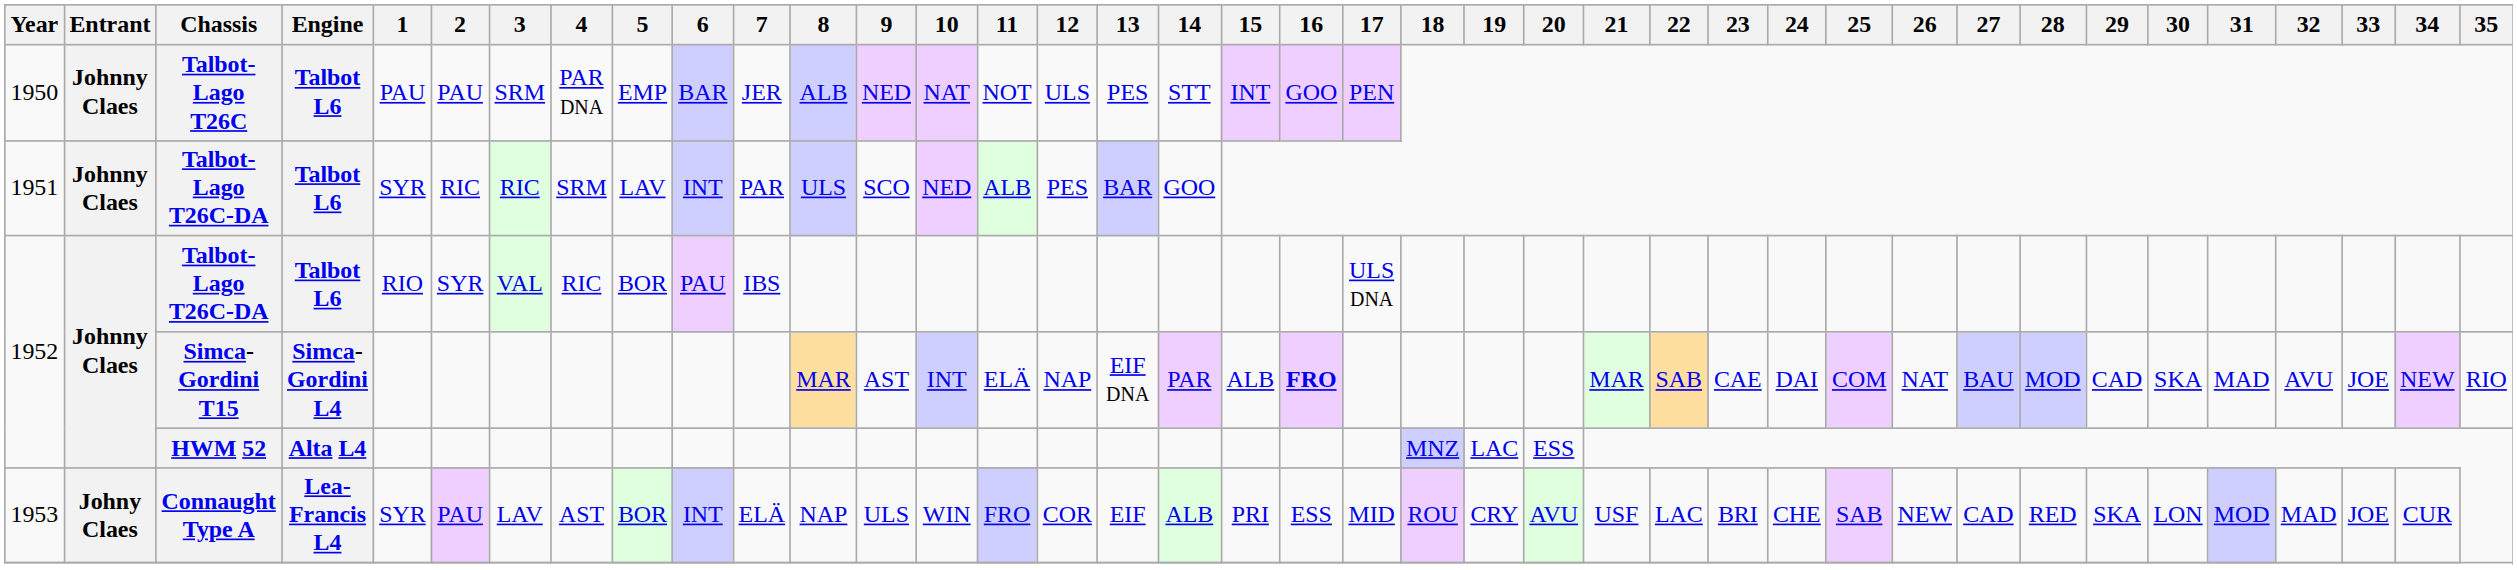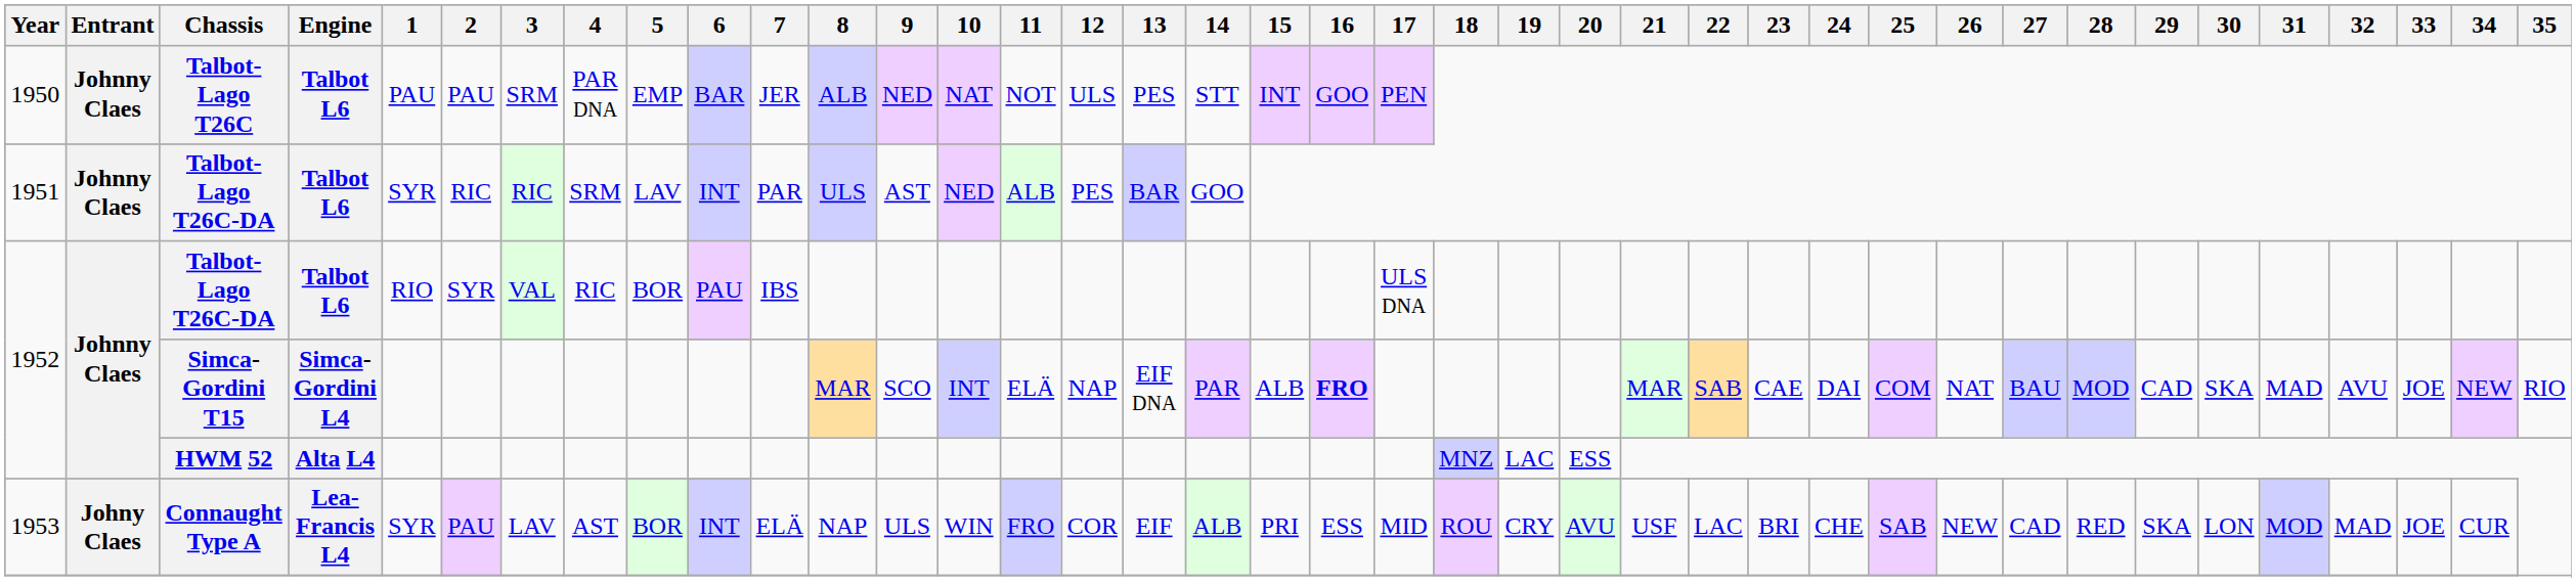 <table class="wikitable" style="text-align:center; font-size:90%">
 <tr>
 <th>Year</th>
 <th>Entrant</th>
 <th>Chassis</th>
 <th>Engine</th>
 <th>1</th>
 <th>2</th>
 <th>3</th>
 <th>4</th>
 <th>5</th>
 <th>6</th>
 <th>7</th>
 <th>8</th>
 <th>9</th>
 <th>10</th>
 <th>11</th>
 <th>12</th>
 <th>13</th>
 <th>14</th>
 <th>15</th>
 <th>16</th>
 <th>17</th>
 <th>18</th>
 <th>19</th>
 <th>20</th>
 <th>21</th>
 <th>22</th>
 <th>23</th>
 <th>24</th>
 <th>25</th>
 <th>26</th>
 <th>27</th>
 <th>28</th>
 <th>29</th>
 <th>30</th>
 <th>31</th>
 <th>32</th>
 <th>33</th>
 <th>34</th>
 <th>35</th>
 </tr>
 <tr>
 <td>1950</td>
 <th>Johnny Claes</th>
 <th><a href='#'>Talbot-Lago</a> <a href='#'>T26C</a></th>
 <th><a href='#'>Talbot</a> <a href='#'>L6</a></th>
 <td><a href='#'>PAU</a></td>
 <td><a href='#'>PAU</a></td>
 <td><a href='#'>SRM</a></td>
 <td><a href='#'>PAR</a><br><small>DNA</small></td>
 <td><a href='#'>EMP</a></td>
 <td style="background:#CFCFFF;"><a href='#'>BAR</a><br></td>
 <td><a href='#'>JER</a></td>
 <td style="background:#CFCFFF;"><a href='#'>ALB</a><br></td>
 <td style="background:#EFCFFF;"><a href='#'>NED</a><br></td>
 <td style="background:#EFCFFF;"><a href='#'>NAT</a><br></td>
 <td><a href='#'>NOT</a></td>
 <td><a href='#'>ULS</a></td>
 <td><a href='#'>PES</a></td>
 <td><a href='#'>STT</a></td>
 <td style="background:#EFCFFF;"><a href='#'>INT</a><br></td>
 <td style="background:#EFCFFF;"><a href='#'>GOO</a><br></td>
 <td style="background:#EFCFFF;"><a href='#'>PEN</a><br></td>
 </tr>
 <tr>
 <td>1951</td>
 <th>Johnny Claes</th>
 <th><a href='#'>Talbot-Lago</a> <a href='#'>T26C-DA</a></th>
 <th><a href='#'>Talbot</a> <a href='#'>L6</a></th>
 <td><a href='#'>SYR</a></td>
 <td><a href='#'>RIC</a></td>
 <td style="background:#DFFFDF;"><a href='#'>RIC</a><br></td>
 <td><a href='#'>SRM</a><br></td>
 <td><a href='#'>LAV</a></td>
 <td style="background:#CFCFFF;"><a href='#'>INT</a><br></td>
 <td><a href='#'>PAR</a></td>
 <td style="background:#CFCFFF;"><a href='#'>ULS</a><br></td>
-<td><a href='#'>SCO</a></td>
+<td><a href='#'>AST</a></td>
 <td style="background:#EFCFFF;"><a href='#'>NED</a><br></td>
 <td style="background:#DFFFDF;"><a href='#'>ALB</a><br></td>
 <td><a href='#'>PES</a></td>
 <td style="background:#CFCFFF;"><a href='#'>BAR</a><br></td>
 <td><a href='#'>GOO</a></td>
 </tr>
 <tr>
 <td rowspan=3>1952</td>
 <th rowspan=3>Johnny Claes</th>
 <th><a href='#'>Talbot-Lago</a> <a href='#'>T26C-DA</a></th>
 <th><a href='#'>Talbot</a> <a href='#'>L6</a></th>
 <td><a href='#'>RIO</a></td>
 <td><a href='#'>SYR</a></td>
 <td style="background:#DFFFDF;"><a href='#'>VAL</a><br></td>
 <td><a href='#'>RIC</a></td>
 <td><a href='#'>BOR</a></td>
 <td style="background:#EFCFFF;"><a href='#'>PAU</a><br></td>
 <td><a href='#'>IBS</a></td>
 <td></td>
 <td></td>
 <td></td>
 <td></td>
 <td></td>
 <td></td>
 <td></td>
 <td></td>
 <td></td>
 <td><a href='#'>ULS</a><br><small>DNA</small></td>
 <td></td>
 <td></td>
 <td></td>
 <td></td>
 <td></td>
 <td></td>
 <td></td>
 <td></td>
 <td></td>
 <td></td>
 <td></td>
 <td></td>
 <td></td>
 <td></td>
 <td></td>
 <td></td>
 <td></td>
 <td></td>
 </tr>
 <tr>
 <th><a href='#'>Simca</a>-<a href='#'>Gordini</a> <a href='#'>T15</a></th>
 <th><a href='#'>Simca</a>-<a href='#'>Gordini</a> <a href='#'>L4</a></th>
 <td></td>
 <td></td>
 <td></td>
 <td></td>
 <td></td>
 <td></td>
 <td></td>
 <td style="background:#FFDF9F;"><a href='#'>MAR</a><br></td>
-<td><a href='#'>AST</a></td>
+<td><a href='#'>SCO</a></td>
 <td style="background:#CFCFFF;"><a href='#'>INT</a><br></td>
 <td><a href='#'>ELÄ</a></td>
 <td><a href='#'>NAP</a></td>
 <td><a href='#'>EIF</a><br><small>DNA</small></td>
 <td style="background:#EFCFFF;"><a href='#'>PAR</a><br></td>
 <td><a href='#'>ALB</a></td>
 <td style="background:#EFCFFF;"><strong><a href='#'>FRO</a></strong><br></td>
 <td></td>
 <td></td>
 <td></td>
 <td></td>
 <td style="background:#DFFFDF;"><a href='#'>MAR</a><br></td>
 <td style="background:#FFDF9F;"><a href='#'>SAB</a><br></td>
 <td><a href='#'>CAE</a></td>
 <td><a href='#'>DAI</a></td>
 <td style="background:#EFCFFF;"><a href='#'>COM</a><br></td>
 <td><a href='#'>NAT</a></td>
 <td style="background:#CFCFFF;"><a href='#'>BAU</a><br></td>
 <td style="background:#CFCFFF;"><a href='#'>MOD</a><br></td>
 <td><a href='#'>CAD</a></td>
 <td><a href='#'>SKA</a></td>
 <td><a href='#'>MAD</a></td>
 <td><a href='#'>AVU</a></td>
 <td><a href='#'>JOE</a></td>
 <td style="background:#EFCFFF;"><a href='#'>NEW</a><br></td>
 <td><a href='#'>RIO</a></td>
 </tr>
 <tr>
 <th><a href='#'>HWM</a> <a href='#'>52</a></th>
 <th><a href='#'>Alta</a> <a href='#'>L4</a></th>
 <td></td>
 <td></td>
 <td></td>
 <td></td>
 <td></td>
 <td></td>
 <td></td>
 <td></td>
 <td></td>
 <td></td>
 <td></td>
 <td></td>
 <td></td>
 <td></td>
 <td></td>
 <td></td>
 <td></td>
 <td style="background:#CFCFFF;"><a href='#'>MNZ</a><br></td>
 <td><a href='#'>LAC</a></td>
 <td><a href='#'>ESS</a></td>
 </tr>
 <tr>
 <td>1953</td>
 <th>Johny Claes</th>
 <th><a href='#'>Connaught</a> <a href='#'>Type A</a></th>
 <th><a href='#'>Lea-Francis</a> <a href='#'>L4</a></th>
 <td><a href='#'>SYR</a></td>
 <td style="background:#EFCFFF;"><a href='#'>PAU</a><br></td>
 <td><a href='#'>LAV</a></td>
 <td><a href='#'>AST</a></td>
 <td style="background:#DFFFDF;"><a href='#'>BOR</a><br></td>
 <td style="background:#CFCFFF;"><a href='#'>INT</a><br></td>
 <td><a href='#'>ELÄ</a></td>
 <td><a href='#'>NAP</a></td>
 <td><a href='#'>ULS</a></td>
 <td><a href='#'>WIN</a></td>
 <td style="background:#CFCFFF;"><a href='#'>FRO</a><br></td>
 <td><a href='#'>COR</a></td>
 <td><a href='#'>EIF</a></td>
 <td style="background:#DFFFDF;"><a href='#'>ALB</a><br></td>
 <td><a href='#'>PRI</a></td>
 <td><a href='#'>ESS</a></td>
 <td><a href='#'>MID</a></td>
 <td style="background:#EFCFFF;"><a href='#'>ROU</a><br></td>
 <td><a href='#'>CRY</a></td>
 <td style="background:#DFFFDF;"><a href='#'>AVU</a><br></td>
 <td><a href='#'>USF</a></td>
 <td><a href='#'>LAC</a></td>
 <td><a href='#'>BRI</a></td>
 <td><a href='#'>CHE</a></td>
 <td style="background:#EFCFFF;"><a href='#'>SAB</a><br></td>
 <td><a href='#'>NEW</a></td>
 <td><a href='#'>CAD</a></td>
 <td><a href='#'>RED</a></td>
 <td><a href='#'>SKA</a></td>
 <td><a href='#'>LON</a></td>
 <td style="background:#CFCFFF;"><a href='#'>MOD</a><br></td>
 <td><a href='#'>MAD</a></td>
 <td><a href='#'>JOE</a></td>
 <td><a href='#'>CUR</a></td>
 </tr>
 <tr>
 </tr>
 </table>
